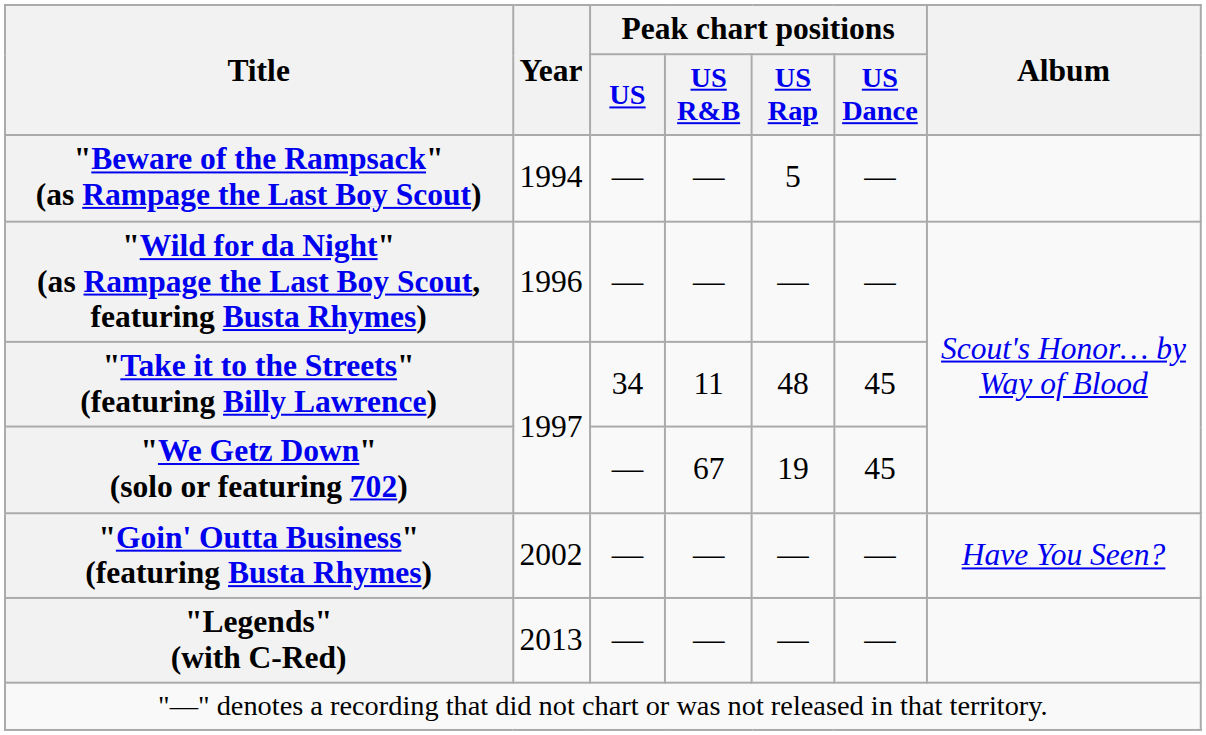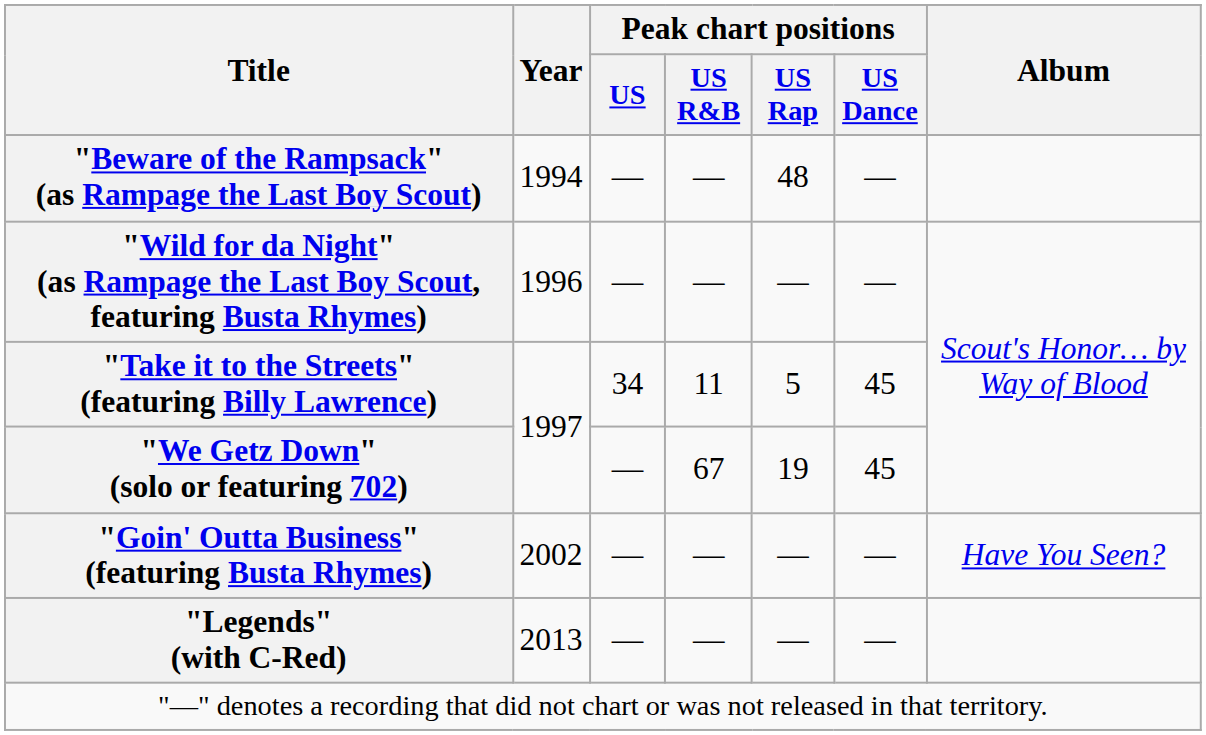 <table class="wikitable plainrowheaders" style="text-align:center;">
 <tr>
 <th scope="col" rowspan="2" style="width:24em;">Title</th>
 <th scope="col" rowspan="2">Year</th>
 <th scope="col" colspan="4">Peak chart positions</th>
 <th scope="col" rowspan="2" style="width:12em;">Album</th>
 </tr>
 <tr>
 <th scope="col" style="width:2.9em;font-size:90%;"><a href='#'>US</a><br></th>
 <th scope="col" style="width:2.9em;font-size:90%;"><a href='#'>US<br>R&B</a><br></th>
 <th scope="col" style="width:2.9em;font-size:90%;"><a href='#'>US<br>Rap</a><br></th>
 <th scope="col" style="width:2.9em;font-size:90%;"><a href='#'>US<br>Dance</a><br></th>
 </tr>
 <tr>
 <th scope="row">"<a href='#'>Beware of the Rampsack</a>"<br><span>(as <a href='#'>Rampage the Last Boy Scout</a>)</span></th>
 <td>1994</td>
 <td>—</td>
 <td>—</td>
-<td>5</td>
+<td>48</td>
 <td>—</td>
 <td></td>
 </tr>
 <tr>
 <th scope="row">"<a href='#'>Wild for da Night</a>"<br><span>(as <a href='#'>Rampage the Last Boy Scout</a>, featuring <a href='#'>Busta Rhymes</a>)</span></th>
 <td>1996</td>
 <td>—</td>
 <td>—</td>
 <td>—</td>
 <td>—</td>
 <td rowspan="3"><em><a href='#'>Scout's Honor… by Way of Blood</a></em></td>
 </tr>
 <tr>
 <th scope="row">"<a href='#'>Take it to the Streets</a>"<br><span>(featuring <a href='#'>Billy Lawrence</a>)</span></th>
 <td rowspan="2">1997</td>
 <td>34</td>
 <td>11</td>
-<td>48</td>
+<td>5</td>
 <td>45</td>
 </tr>
 <tr>
 <th scope="row">"<a href='#'>We Getz Down</a>"<br><span>(solo or featuring <a href='#'>702</a>)</span></th>
 <td>—</td>
 <td>67</td>
 <td>19</td>
 <td>45</td>
 </tr>
 <tr>
 <th scope="row">"<a href='#'>Goin' Outta Business</a>"<br><span>(featuring <a href='#'>Busta Rhymes</a>)</span></th>
 <td>2002</td>
 <td>—</td>
 <td>—</td>
 <td>—</td>
 <td>—</td>
 <td><em><a href='#'>Have You Seen?</a></em></td>
 </tr>
 <tr>
 <th scope="row">"Legends"<br><span>(with C-Red)</span></th>
 <td>2013</td>
 <td>—</td>
 <td>—</td>
 <td>—</td>
 <td>—</td>
 <td></td>
 </tr>
 <tr>
 <td colspan="7" style="font-size:90%">"—" denotes a recording that did not chart or was not released in that territory.</td>
 </tr>
 </table>
